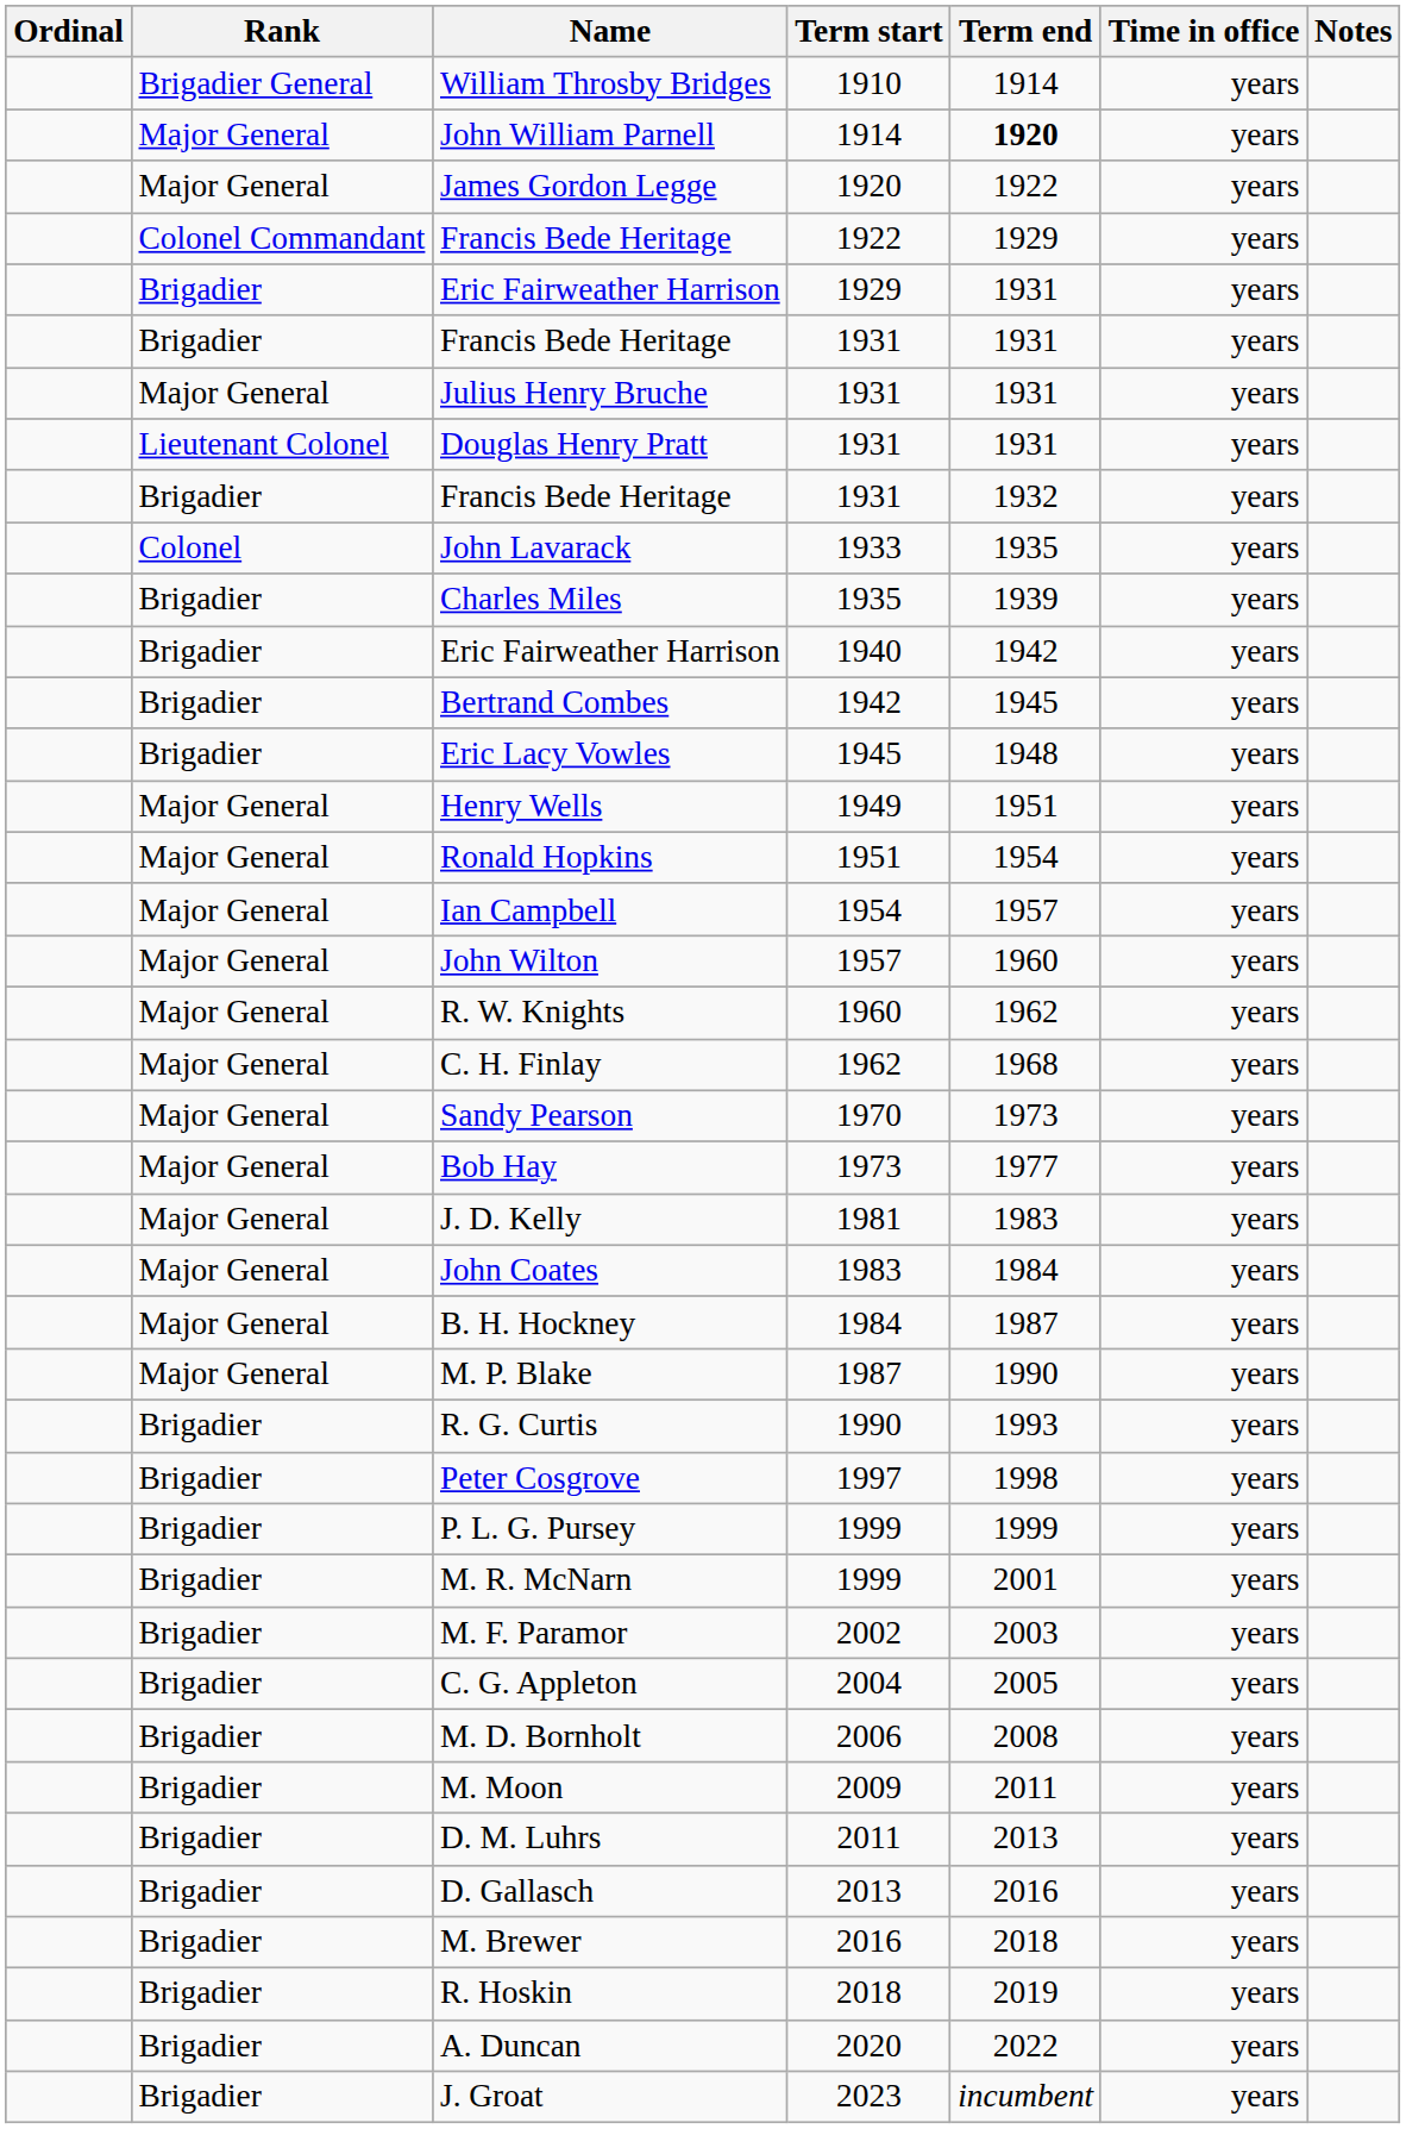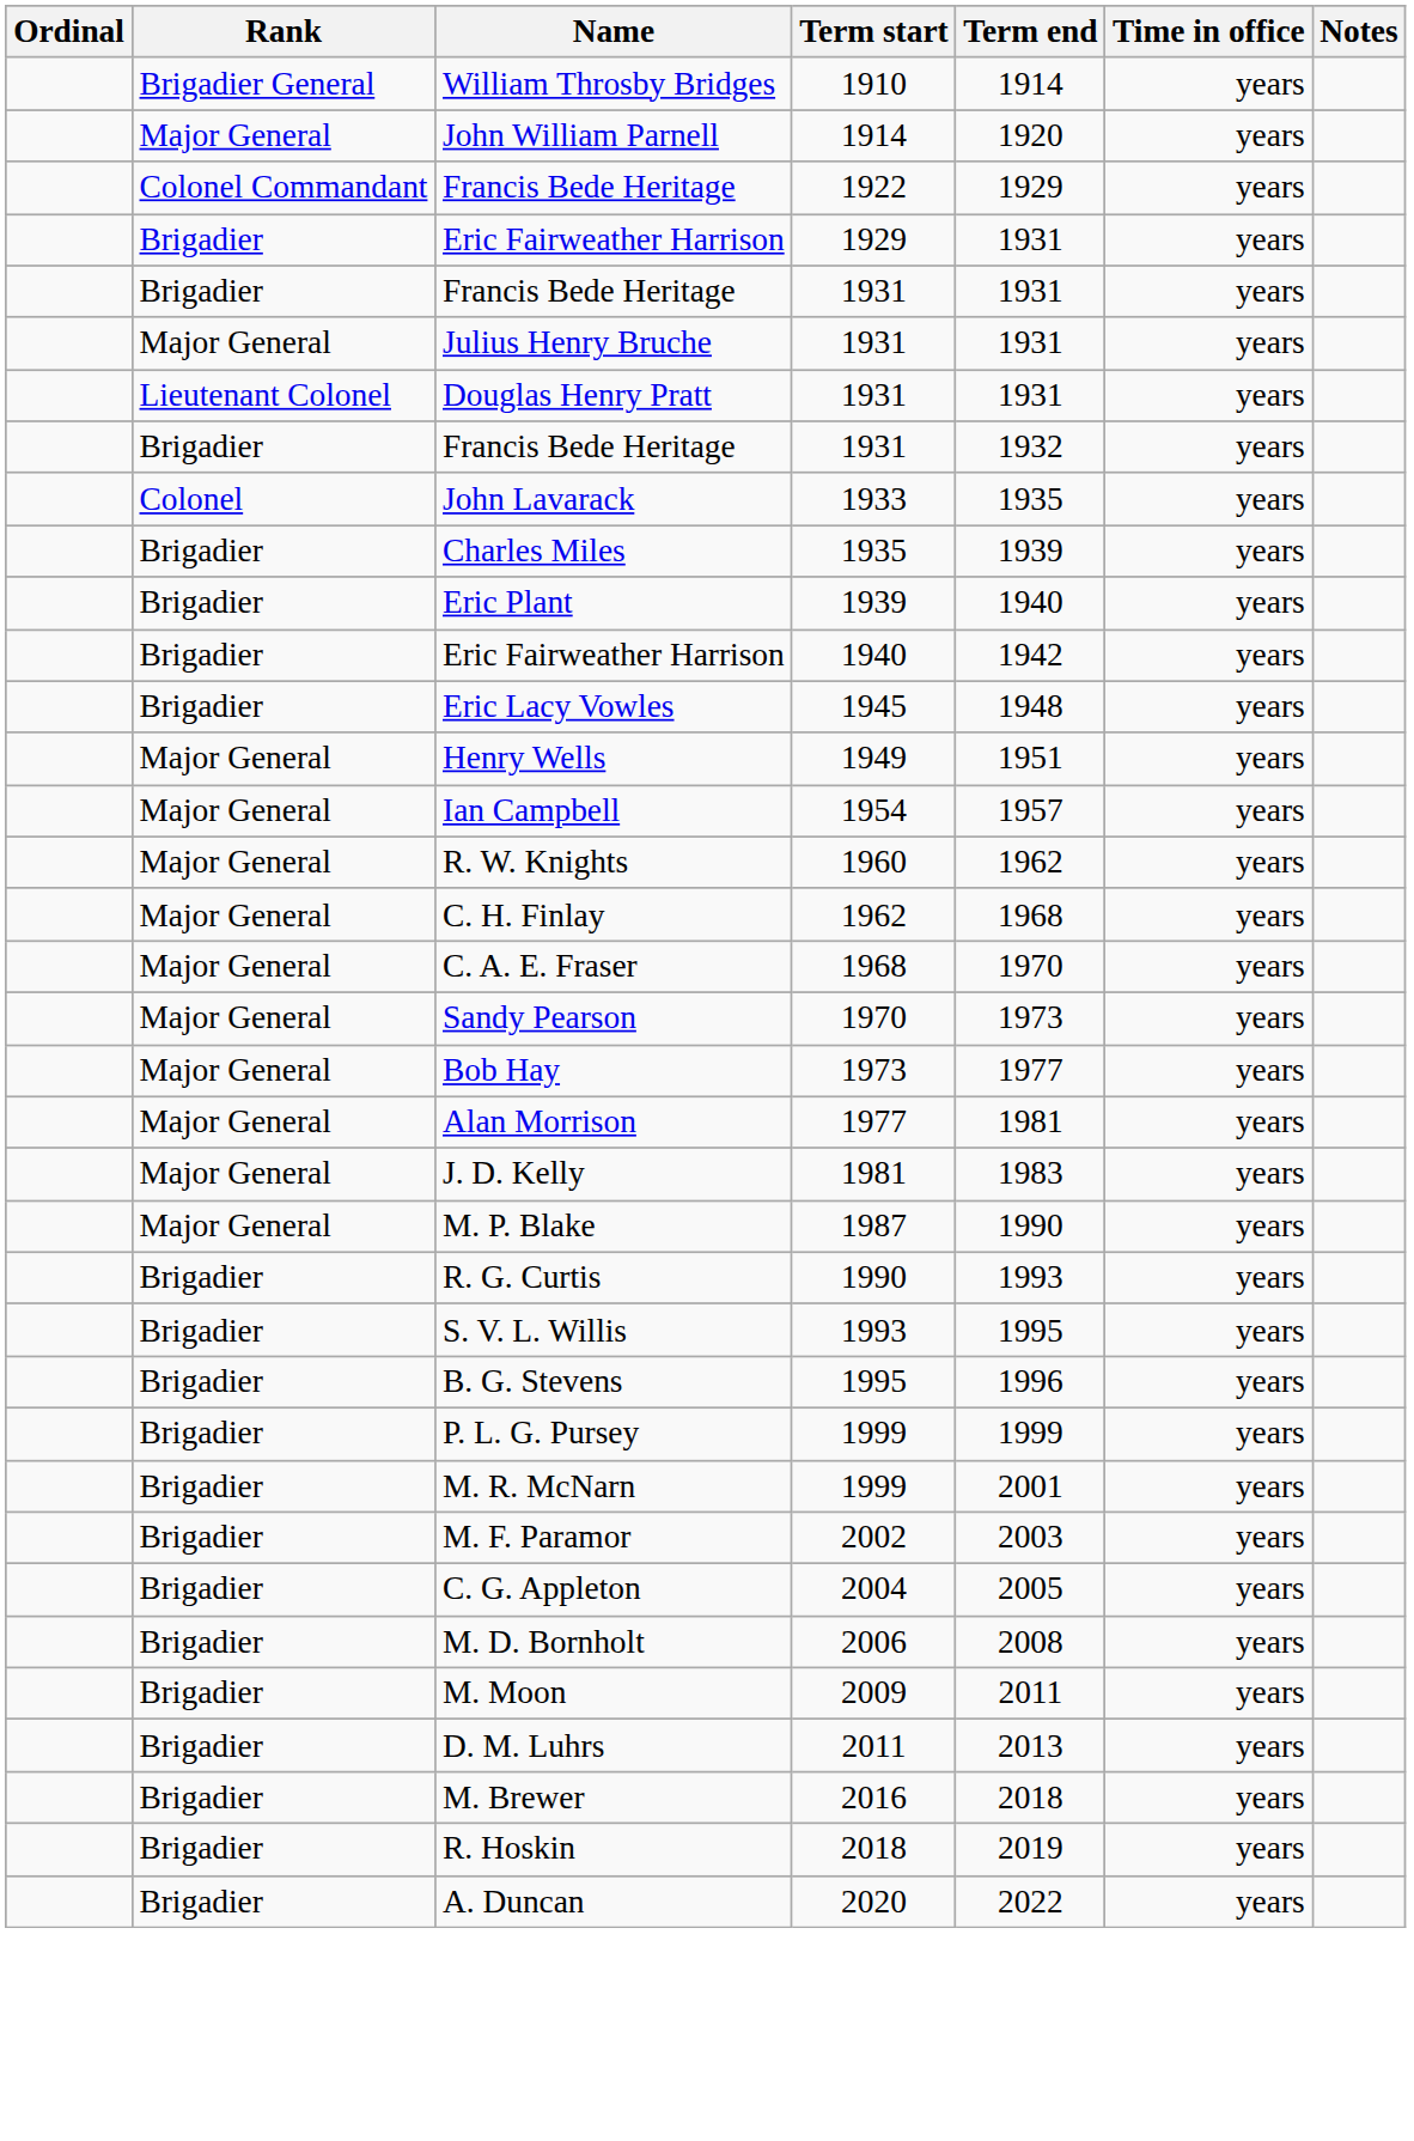 <table class="wikitable sortable">
 <tr>
 <th>Ordinal</th>
 <th>Rank</th>
 <th>Name</th>
 <th>Term start</th>
 <th>Term end</th>
 <th>Time in office</th>
 <th>Notes</th>
 </tr>
 <tr>
 <td align=center></td>
 <td><a href='#'>Brigadier General</a></td>
 <td><a href='#'>William Throsby Bridges</a> </td>
 <td align=center>1910</td>
 <td align=center>1914</td>
 <td align=right> years</td>
 <td></td>
 </tr>
 <tr>
 <td align=center></td>
 <td><a href='#'>Major General</a></td>
 <td><a href='#'>John William Parnell</a> </td>
 <td align=center>1914</td>
-<td align=center><strong>1920</strong></td>
-<td align=right> years</td>
-<td></td>
-</tr>
-<tr>
-<td align=center></td>
-<td>Major General</td>
-<td><a href='#'>James Gordon Legge</a> </td>
 <td align=center>1920</td>
-<td align=center>1922</td>
 <td align=right> years</td>
 <td></td>
 </tr>
 <tr>
 <td align=center></td>
 <td><a href='#'>Colonel Commandant</a></td>
 <td><a href='#'>Francis Bede Heritage</a> </td>
 <td align=center>1922</td>
 <td align=center>1929</td>
 <td align=right> years</td>
 <td></td>
 </tr>
 <tr>
 <td align=center></td>
 <td><a href='#'>Brigadier</a></td>
 <td><a href='#'>Eric Fairweather Harrison</a></td>
 <td align=center>1929</td>
 <td align=center>1931</td>
 <td align=right> years</td>
 <td></td>
 </tr>
 <tr>
 <td align=center></td>
 <td>Brigadier</td>
 <td>Francis Bede Heritage </td>
 <td align=center>1931</td>
 <td align=center>1931</td>
 <td align=right> years</td>
 <td></td>
 </tr>
 <tr>
 <td align=center></td>
 <td>Major General</td>
 <td><a href='#'>Julius Henry Bruche</a> </td>
 <td align=center>1931</td>
 <td align=center>1931</td>
 <td align=right> years</td>
 <td></td>
 </tr>
 <tr>
 <td align=center></td>
 <td><a href='#'>Lieutenant Colonel</a></td>
 <td><a href='#'>Douglas Henry Pratt</a> </td>
 <td align=center>1931</td>
 <td align=center>1931</td>
 <td align=right> years</td>
 <td></td>
 </tr>
 <tr>
 <td align=center></td>
 <td>Brigadier</td>
 <td>Francis Bede Heritage </td>
 <td align=center>1931</td>
 <td align=center>1932</td>
 <td align=right> years</td>
 <td></td>
 </tr>
 <tr>
 <td align=center></td>
 <td><a href='#'>Colonel</a></td>
 <td><a href='#'>John Lavarack</a> </td>
 <td align=center>1933</td>
 <td align=center>1935</td>
 <td align=right> years</td>
 <td></td>
 </tr>
 <tr>
 <td align=center></td>
 <td>Brigadier</td>
 <td><a href='#'>Charles Miles</a> </td>
 <td align=center>1935</td>
 <td align=center>1939</td>
 <td align=right> years</td>
 <td></td>
 </tr>
 <tr>
 <td align=center></td>
 <td>Brigadier</td>
-<td>Eric Fairweather Harrison</td>
+<td><a href='#'>Eric Plant</a> </td>
+<td align=center>1939</td>
 <td align=center>1940</td>
-<td align=center>1942</td>
 <td align=right> years</td>
 <td></td>
 </tr>
 <tr>
 <td align=center></td>
 <td>Brigadier</td>
-<td><a href='#'>Bertrand Combes</a> </td>
+<td>Eric Fairweather Harrison</td>
+<td align=center>1940</td>
 <td align=center>1942</td>
-<td align=center>1945</td>
 <td align=right> years</td>
 <td></td>
 </tr>
 <tr>
 <td align=center></td>
 <td>Brigadier</td>
 <td><a href='#'>Eric Lacy Vowles</a> </td>
 <td align=center>1945</td>
 <td align=center>1948</td>
 <td align=right> years</td>
 <td></td>
 </tr>
 <tr>
 <td align=center></td>
 <td>Major General</td>
 <td><a href='#'>Henry Wells</a> </td>
 <td align=center>1949</td>
 <td align=center>1951</td>
 <td align=right> years</td>
 <td></td>
 </tr>
 <tr>
 <td align=center></td>
 <td>Major General</td>
-<td><a href='#'>Ronald Hopkins</a> </td>
-<td align=center>1951</td>
-<td align=center>1954</td>
-<td align=right> years</td>
-<td></td>
-</tr>
-<tr>
-<td align=center></td>
-<td>Major General</td>
 <td><a href='#'>Ian Campbell</a> </td>
 <td align=center>1954</td>
 <td align=center>1957</td>
-<td align=right> years</td>
-<td></td>
-</tr>
-<tr>
-<td align=center></td>
-<td>Major General</td>
-<td><a href='#'>John Wilton</a> </td>
-<td align=center>1957</td>
-<td align=center>1960</td>
 <td align=right> years</td>
 <td></td>
 </tr>
 <tr>
 <td align=center></td>
 <td>Major General</td>
 <td>R. W. Knights </td>
 <td align=center>1960</td>
 <td align=center>1962</td>
 <td align=right> years</td>
 <td></td>
 </tr>
 <tr>
 <td align=center></td>
 <td>Major General</td>
 <td>C. H. Finlay </td>
 <td align=center>1962</td>
 <td align=center>1968</td>
 <td align=right> years</td>
 <td></td>
 </tr>
 <tr>
 <td align=center></td>
 <td>Major General</td>
+<td>C. A. E. Fraser </td>
+<td align=center>1968</td>
+<td align=center>1970</td>
+<td align=right> years</td>
+<td></td>
+</tr>
+<tr>
+<td align=center></td>
+<td>Major General</td>
 <td><a href='#'>Sandy Pearson</a> </td>
 <td align=center>1970</td>
 <td align=center>1973</td>
 <td align=right> years</td>
 <td></td>
 </tr>
 <tr>
 <td align=center></td>
 <td>Major General</td>
 <td><a href='#'>Bob Hay</a> </td>
 <td align=center>1973</td>
 <td align=center>1977</td>
 <td align=right> years</td>
 <td></td>
 </tr>
 <tr>
 <td align=center></td>
 <td>Major General</td>
-<td>J. D. Kelly </td>
+<td><a href='#'>Alan Morrison</a> </td>
+<td align=center>1977</td>
 <td align=center>1981</td>
-<td align=center>1983</td>
 <td align=right> years</td>
 <td></td>
 </tr>
 <tr>
 <td align=center></td>
 <td>Major General</td>
-<td><a href='#'>John Coates</a> </td>
+<td>J. D. Kelly </td>
+<td align=center>1981</td>
 <td align=center>1983</td>
-<td align=center>1984</td>
-<td align=right> years</td>
-<td></td>
-</tr>
-<tr>
-<td align=center></td>
-<td>Major General</td>
-<td>B. H. Hockney </td>
-<td align=center>1984</td>
-<td align=center>1987</td>
 <td align=right> years</td>
 <td></td>
 </tr>
 <tr>
 <td align=center></td>
 <td>Major General</td>
 <td>M. P. Blake </td>
 <td align=center>1987</td>
 <td align=center>1990</td>
 <td align=right> years</td>
 <td></td>
 </tr>
 <tr>
 <td align=center></td>
 <td>Brigadier</td>
 <td>R. G. Curtis </td>
 <td align=center>1990</td>
 <td align=center>1993</td>
 <td align=right> years</td>
 <td></td>
 </tr>
 <tr>
 <td align=center></td>
 <td>Brigadier</td>
-<td><a href='#'>Peter Cosgrove</a> </td>
-<td align=center>1997</td>
-<td align=center>1998</td>
+<td>S. V. L. Willis</td>
+<td align=center>1993</td>
+<td align=center>1995</td>
+<td align=right> years</td>
+<td></td>
+</tr>
+<tr>
+<td align=center></td>
+<td>Brigadier</td>
+<td>B. G. Stevens</td>
+<td align=center>1995</td>
+<td align=center>1996</td>
 <td align=right> years</td>
 <td></td>
 </tr>
 <tr>
 <td align=center></td>
 <td>Brigadier</td>
 <td>P. L. G. Pursey</td>
 <td align=center>1999</td>
 <td align=center>1999</td>
 <td align=right> years</td>
 <td></td>
 </tr>
 <tr>
 <td align=center></td>
 <td>Brigadier</td>
 <td>M. R. McNarn </td>
 <td align=center>1999</td>
 <td align=center>2001</td>
 <td align=right> years</td>
 <td></td>
 </tr>
 <tr>
 <td align=center></td>
 <td>Brigadier</td>
 <td>M. F. Paramor </td>
 <td align=center>2002</td>
 <td align=center>2003</td>
 <td align=right> years</td>
 <td></td>
 </tr>
 <tr>
 <td align=center></td>
 <td>Brigadier</td>
 <td>C. G. Appleton</td>
 <td align=center>2004</td>
 <td align=center>2005</td>
 <td align=right> years</td>
 <td></td>
 </tr>
 <tr>
 <td align=center></td>
 <td>Brigadier</td>
 <td>M. D. Bornholt </td>
 <td align=center>2006</td>
 <td align=center>2008</td>
 <td align=right> years</td>
 <td></td>
 </tr>
 <tr>
 <td align=center></td>
 <td>Brigadier</td>
 <td>M. Moon </td>
 <td align=center>2009</td>
 <td align=center>2011</td>
 <td align=right> years</td>
 <td></td>
 </tr>
 <tr>
 <td align=center></td>
 <td>Brigadier</td>
 <td>D. M. Luhrs </td>
 <td align=center>2011</td>
 <td align=center>2013</td>
 <td align=right> years</td>
 <td></td>
 </tr>
 <tr>
 <td align=center></td>
 <td>Brigadier</td>
-<td>D. Gallasch </td>
-<td align=center>2013</td>
-<td align=center>2016</td>
-<td align=right> years</td>
-<td></td>
-</tr>
-<tr>
-<td align=center></td>
-<td>Brigadier</td>
 <td>M. Brewer </td>
 <td align=center>2016</td>
 <td align=center>2018</td>
 <td align=right> years</td>
 <td></td>
 </tr>
 <tr>
 <td align=center></td>
 <td>Brigadier</td>
 <td>R. Hoskin </td>
 <td align=center>2018</td>
 <td align=center>2019</td>
 <td align=right> years</td>
 <td></td>
 </tr>
 <tr>
 <td align=center></td>
 <td>Brigadier</td>
 <td>A. Duncan </td>
 <td align=center>2020</td>
 <td align=center>2022</td>
 <td align=right> years</td>
 <td></td>
 </tr>
-<tr>
-<td align=center></td>
-<td>Brigadier</td>
-<td>J. Groat </td>
-<td align=center>2023</td>
-<td align=center><em>incumbent</em></td>
-<td align=right> years</td>
-<td></td>
-</tr>
 </table>
